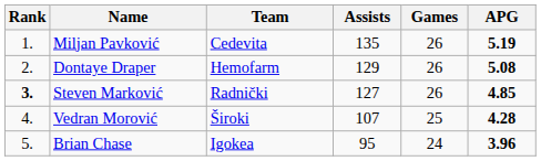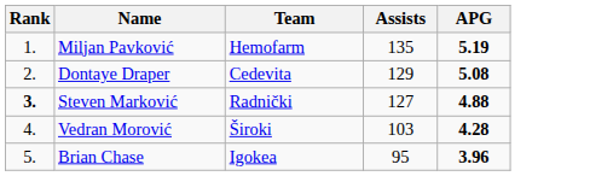 <table class="wikitable" style="text-align: center;">
 <tr>
 <th>Rank</th>
 <th width="150">Name</th>
 <th width="120">Team</th>
 <th width="60">Assists</th>
-<th width="60">Games</th>
 <th width="60">APG</th>
 </tr>
 <tr>
 <td>1.</td>
 <td align="left"> <a href='#'>Miljan Pavković</a></td>
-<td align="left"> <a href='#'>Cedevita</a></td>
+<td align="left"> <a href='#'>Hemofarm</a></td>
 <td>135</td>
-<td>26</td>
 <td><strong>5.19</strong></td>
 </tr>
 <tr>
 <td>2.</td>
 <td align="left"> <a href='#'>Dontaye Draper</a></td>
-<td align="left"> <a href='#'>Hemofarm</a></td>
+<td align="left"> <a href='#'>Cedevita</a></td>
 <td>129</td>
-<td>26</td>
 <td><strong>5.08</strong></td>
 </tr>
 <tr>
 <td><strong>3.</strong></td>
 <td align="left"> <a href='#'>Steven Marković</a></td>
 <td align="left"> <a href='#'>Radnički</a></td>
 <td>127</td>
-<td>26</td>
-<td><strong>4.85</strong></td>
+<td><strong>4.88</strong></td>
 </tr>
 <tr>
 <td>4.</td>
 <td align="left"> <a href='#'>Vedran Morović</a></td>
 <td align="left"> <a href='#'>Široki</a></td>
-<td>107</td>
-<td>25</td>
+<td>103</td>
 <td><strong>4.28</strong></td>
 </tr>
 <tr>
 <td>5.</td>
 <td align="left"> <a href='#'>Brian Chase</a></td>
 <td align="left"> <a href='#'>Igokea</a></td>
 <td>95</td>
-<td>24</td>
 <td><strong>3.96</strong></td>
 </tr>
 </table>
